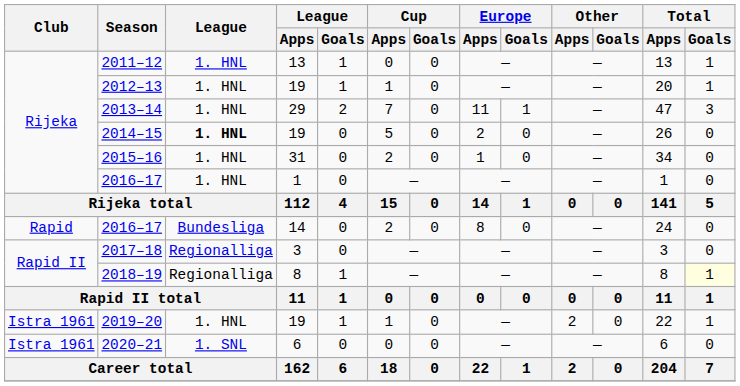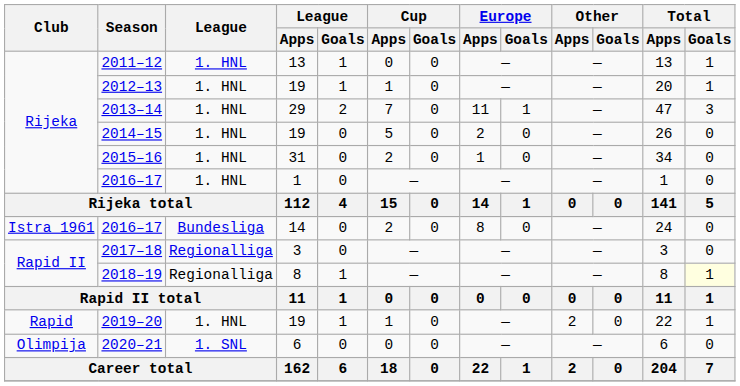 <table class="wikitable" style="font-size:100%; text-align: center">
 <tr>
 <th rowspan="2">Club</th>
 <th rowspan="2">Season</th>
 <th rowspan="2">League</th>
 <th colspan="2">League</th>
 <th colspan="2">Cup</th>
 <th colspan="2"><a href='#'>Europe</a></th>
 <th colspan="2">Other</th>
 <th colspan="2">Total</th>
 </tr>
 <tr>
 <th>Apps</th>
 <th>Goals</th>
 <th>Apps</th>
 <th>Goals</th>
 <th>Apps</th>
 <th>Goals</th>
 <th>Apps</th>
 <th>Goals</th>
 <th>Apps</th>
 <th>Goals</th>
 </tr>
 <tr>
 <td rowspan="6" align="center"><a href='#'>Rijeka</a></td>
 <td><a href='#'>2011–12</a></td>
 <td><a href='#'>1. HNL</a></td>
 <td>13</td>
 <td>1</td>
 <td>0</td>
 <td>0</td>
 <td colspan="2">—</td>
 <td colspan="2">—</td>
 <td>13</td>
 <td>1</td>
 </tr>
 <tr>
 <td><a href='#'>2012–13</a></td>
 <td>1. HNL</td>
 <td>19</td>
 <td>1</td>
 <td>1</td>
 <td>0</td>
 <td colspan="2">—</td>
 <td colspan="2">—</td>
 <td>20</td>
 <td>1</td>
 </tr>
 <tr>
 <td><a href='#'>2013–14</a></td>
 <td>1. HNL</td>
 <td>29</td>
 <td>2</td>
 <td>7</td>
 <td>0</td>
 <td>11</td>
 <td>1</td>
 <td colspan="2">—</td>
 <td>47</td>
 <td>3</td>
 </tr>
 <tr>
 <td><a href='#'>2014–15</a></td>
-<td><strong>1. HNL</strong></td>
+<td>1. HNL</td>
 <td>19</td>
 <td>0</td>
 <td>5</td>
 <td>0</td>
 <td>2</td>
 <td>0</td>
 <td colspan="2">—</td>
 <td>26</td>
 <td>0</td>
 </tr>
 <tr>
 <td><a href='#'>2015–16</a></td>
 <td>1. HNL</td>
 <td>31</td>
 <td>0</td>
 <td>2</td>
 <td>0</td>
 <td>1</td>
 <td>0</td>
 <td colspan="2">—</td>
 <td>34</td>
 <td>0</td>
 </tr>
 <tr>
 <td><a href='#'>2016–17</a></td>
 <td>1. HNL</td>
 <td>1</td>
 <td>0</td>
 <td colspan="2">—</td>
 <td colspan="2">—</td>
 <td colspan="2">—</td>
 <td>1</td>
 <td>0</td>
 </tr>
 <tr>
 <th colspan="3" align="center">Rijeka total</th>
 <th>112</th>
 <th>4</th>
 <th>15</th>
 <th>0</th>
 <th>14</th>
 <th>1</th>
 <th>0</th>
 <th>0</th>
 <th>141</th>
 <th>5</th>
 </tr>
 <tr>
-<td align="center"><a href='#'>Rapid</a></td>
+<td align="center"><a href='#'>Istra 1961</a></td>
 <td><a href='#'>2016–17</a></td>
 <td align="center"><a href='#'>Bundesliga</a></td>
 <td>14</td>
 <td>0</td>
 <td>2</td>
 <td>0</td>
 <td>8</td>
 <td>0</td>
 <td colspan="2">—</td>
 <td>24</td>
 <td>0</td>
 </tr>
 <tr>
 <td rowspan="2" align="center"><a href='#'>Rapid II</a></td>
 <td><a href='#'>2017–18</a></td>
 <td align="center"><a href='#'>Regionalliga</a></td>
 <td>3</td>
 <td>0</td>
 <td colspan="2">—</td>
 <td colspan="2">—</td>
 <td colspan="2">—</td>
 <td>3</td>
 <td>0</td>
 </tr>
 <tr>
 <td><a href='#'>2018–19</a></td>
 <td>Regionalliga</td>
 <td>8</td>
 <td>1</td>
 <td colspan="2">—</td>
 <td colspan="2">—</td>
 <td colspan="2">—</td>
 <td>8</td>
 <td style="background: lightyellow;">1</td>
 </tr>
 <tr>
 <th colspan="3" align="center">Rapid II total</th>
 <th>11</th>
 <th>1</th>
 <th>0</th>
 <th>0</th>
 <th>0</th>
 <th>0</th>
 <th>0</th>
 <th>0</th>
 <th>11</th>
 <th>1</th>
 </tr>
 <tr>
-<td align="center"><a href='#'>Istra 1961</a></td>
+<td align="center"><a href='#'>Rapid</a></td>
 <td><a href='#'>2019–20</a></td>
 <td align="center">1. HNL</td>
 <td>19</td>
 <td>1</td>
 <td>1</td>
 <td>0</td>
 <td colspan="2">—</td>
 <td>2</td>
 <td>0</td>
 <td>22</td>
 <td>1</td>
 </tr>
 <tr>
-<td align="center"><a href='#'>Istra 1961</a></td>
+<td align="center"><a href='#'>Olimpija</a></td>
 <td><a href='#'>2020–21</a></td>
 <td align="center"><a href='#'>1. SNL</a></td>
 <td>6</td>
 <td>0</td>
 <td>0</td>
 <td>0</td>
 <td colspan="2">—</td>
 <td colspan="2">—</td>
 <td>6</td>
 <td>0</td>
 </tr>
 <tr>
 <th colspan="3" align="center">Career total</th>
 <th>162</th>
 <th>6</th>
 <th>18</th>
 <th>0</th>
 <th>22</th>
 <th>1</th>
 <th>2</th>
 <th>0</th>
 <th>204</th>
 <th>7</th>
 </tr>
 <tr>
 </tr>
 </table>
